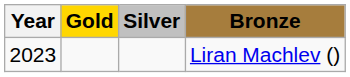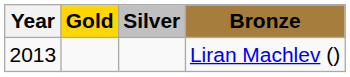 <table class="wikitable">
 <tr>
 <th><strong>Year</strong></th>
 <th align="center" style="background:gold">Gold</th>
 <th align="center" style="background:silver">Silver</th>
 <th align="center" style="background:#a67d3d">Bronze</th>
 </tr>
 <tr>
-<td>2023</td>
+<td>2013</td>
 <td></td>
 <td></td>
 <td> <a href='#'>Liran Machlev</a> ()</td>
 </tr>
 </table>
